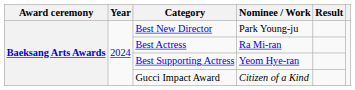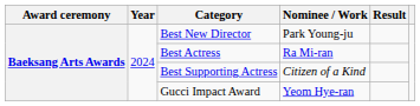 <table class="wikitable plainrowheaders sortable">
 <tr>
 <th scope="col">Award ceremony</th>
 <th scope="col">Year</th>
 <th scope="col">Category</th>
 <th scope="col">Nominee / Work</th>
 <th scope="col">Result</th>
 <th scope="col" class="unsortable"></th>
 </tr>
 <tr>
 <th scope="row" rowspan="4"><a href='#'>Baeksang Arts Awards</a></th>
 <td rowspan="4" style="text-align:center"><a href='#'>2024</a></td>
 <td><a href='#'>Best New Director</a></td>
 <td>Park Young-ju</td>
 <td></td>
 <td rowspan="4" style="text-align:center"></td>
 </tr>
 <tr>
 <td><a href='#'>Best Actress</a></td>
 <td><a href='#'>Ra Mi-ran</a></td>
 <td></td>
 </tr>
 <tr>
 <td><a href='#'>Best Supporting Actress</a></td>
-<td><a href='#'>Yeom Hye-ran</a></td>
+<td><em>Citizen of a Kind</em></td>
 <td></td>
 </tr>
 <tr>
 <td>Gucci Impact Award</td>
-<td><em>Citizen of a Kind</em></td>
+<td><a href='#'>Yeom Hye-ran</a></td>
 <td></td>
 </tr>
 </table>
